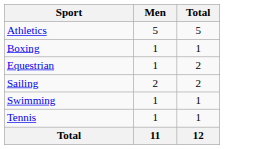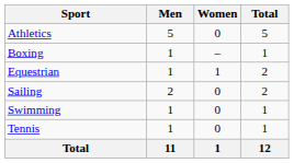 <table class="wikitable sortable" style="text-align:center;">
 <tr>
 <th width=180>Sport</th>
 <th width=55>Men</th>
+<th width=55>Women</th>
 <th width=55>Total</th>
 </tr>
 <tr>
 <td align=left><a href='#'>Athletics</a></td>
 <td>5</td>
+<td>0</td>
 <td>5</td>
 </tr>
 <tr>
 <td align=left><a href='#'>Boxing</a></td>
 <td>1</td>
+<td>–</td>
 <td>1</td>
 </tr>
 <tr>
 <td align=left><a href='#'>Equestrian</a></td>
+<td>1</td>
 <td>1</td>
 <td>2</td>
 </tr>
 <tr>
 <td align=left><a href='#'>Sailing</a></td>
 <td>2</td>
+<td>0</td>
 <td>2</td>
 </tr>
 <tr>
 <td align=left><a href='#'>Swimming</a></td>
 <td>1</td>
+<td>0</td>
 <td>1</td>
 </tr>
 <tr>
 <td align=left><a href='#'>Tennis</a></td>
 <td>1</td>
+<td>0</td>
 <td>1</td>
 </tr>
 <tr>
 <th>Total</th>
 <th>11</th>
+<th>1</th>
 <th>12</th>
 </tr>
 </table>
